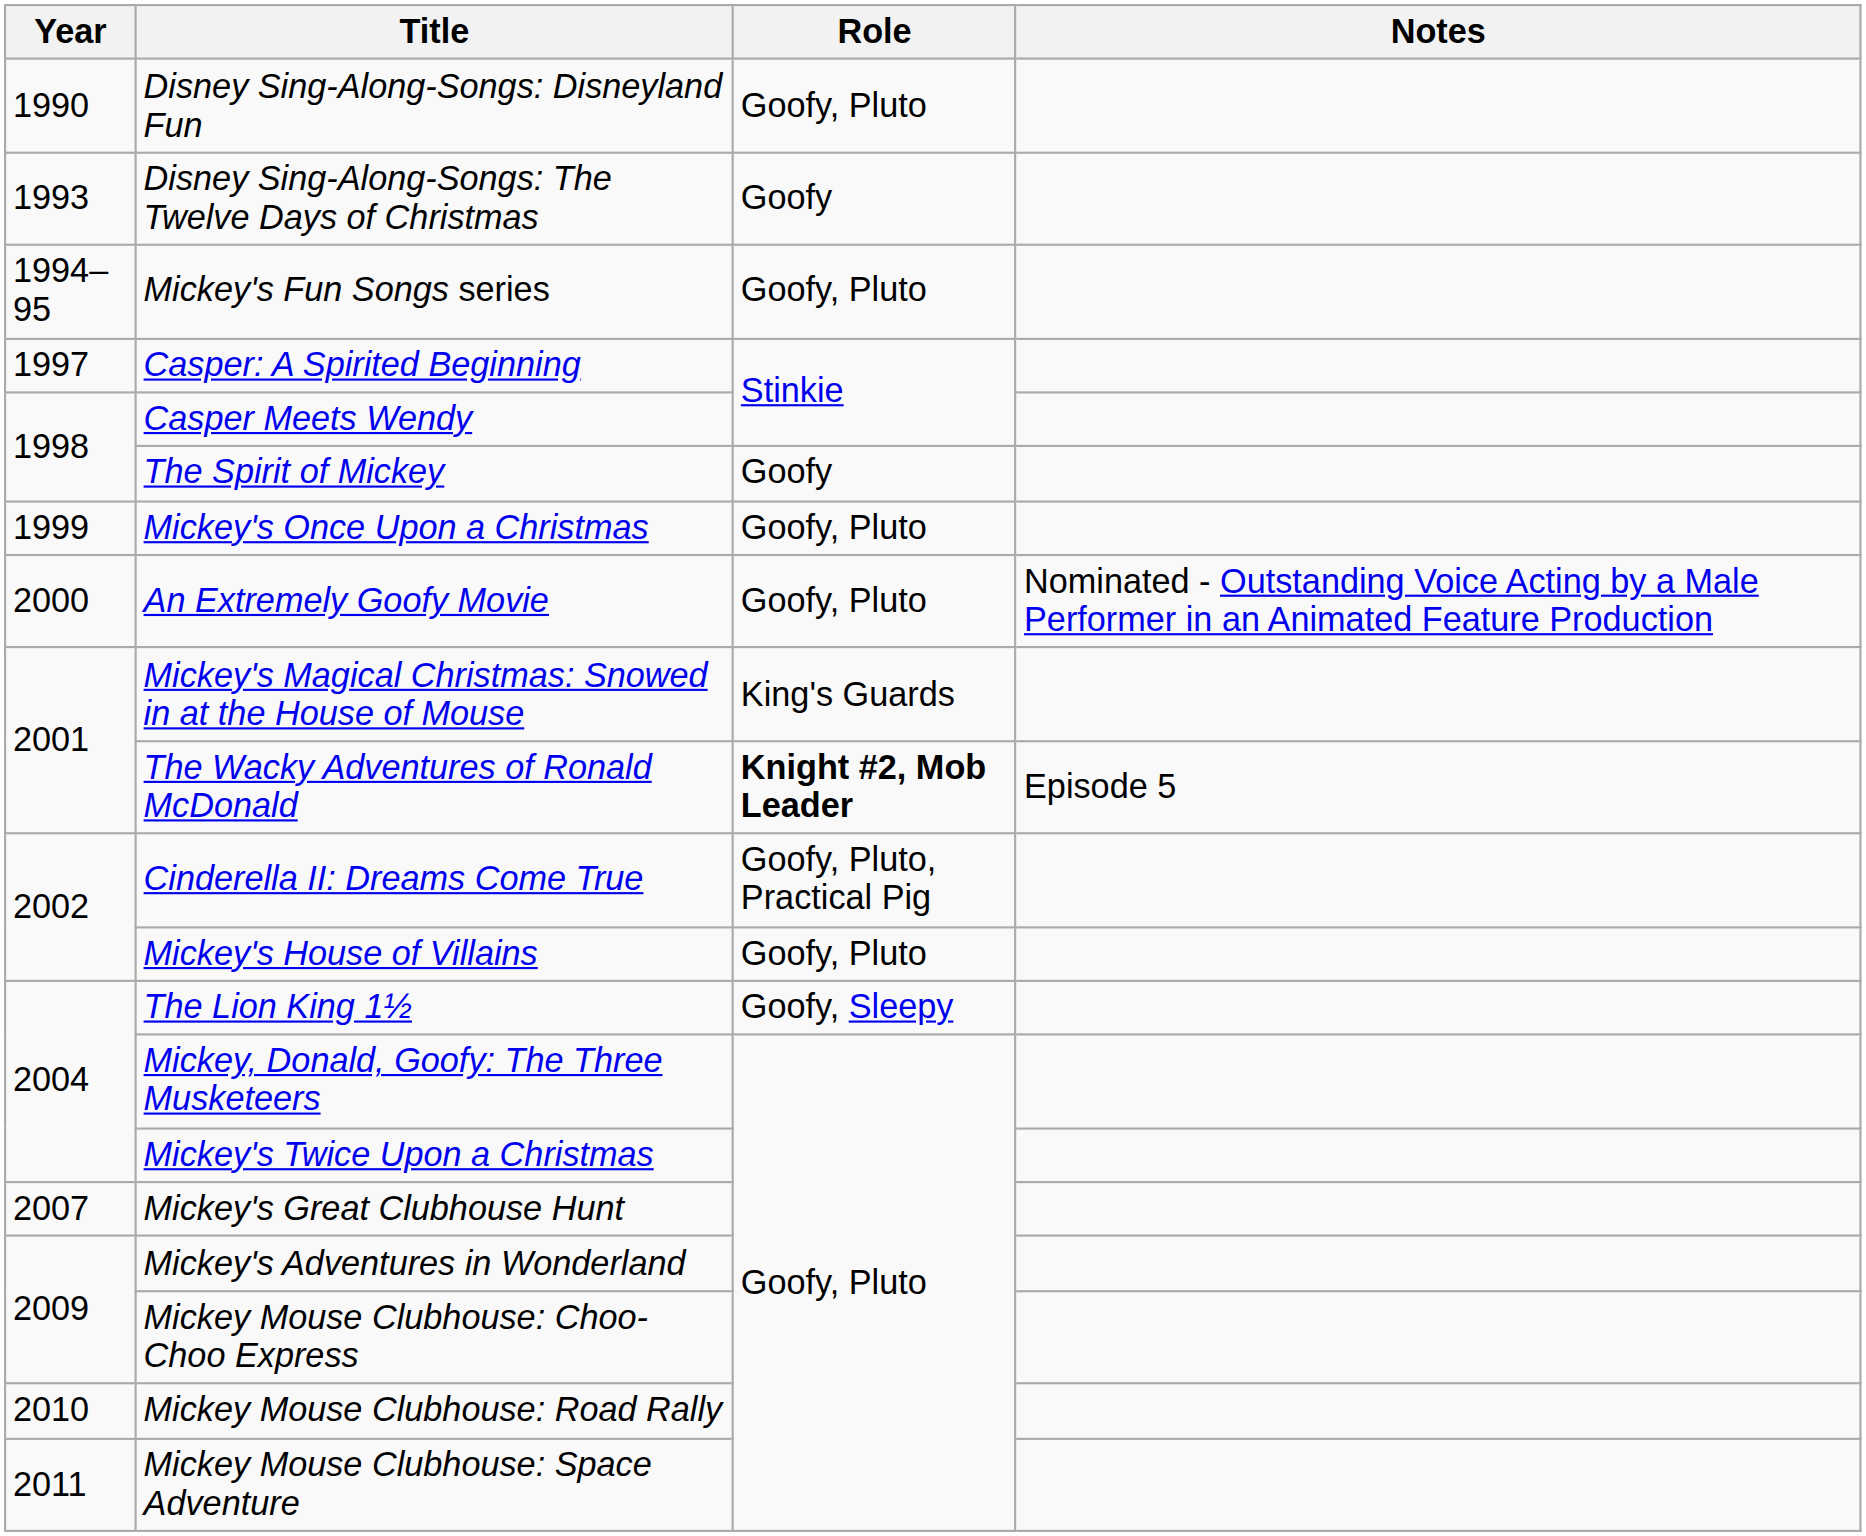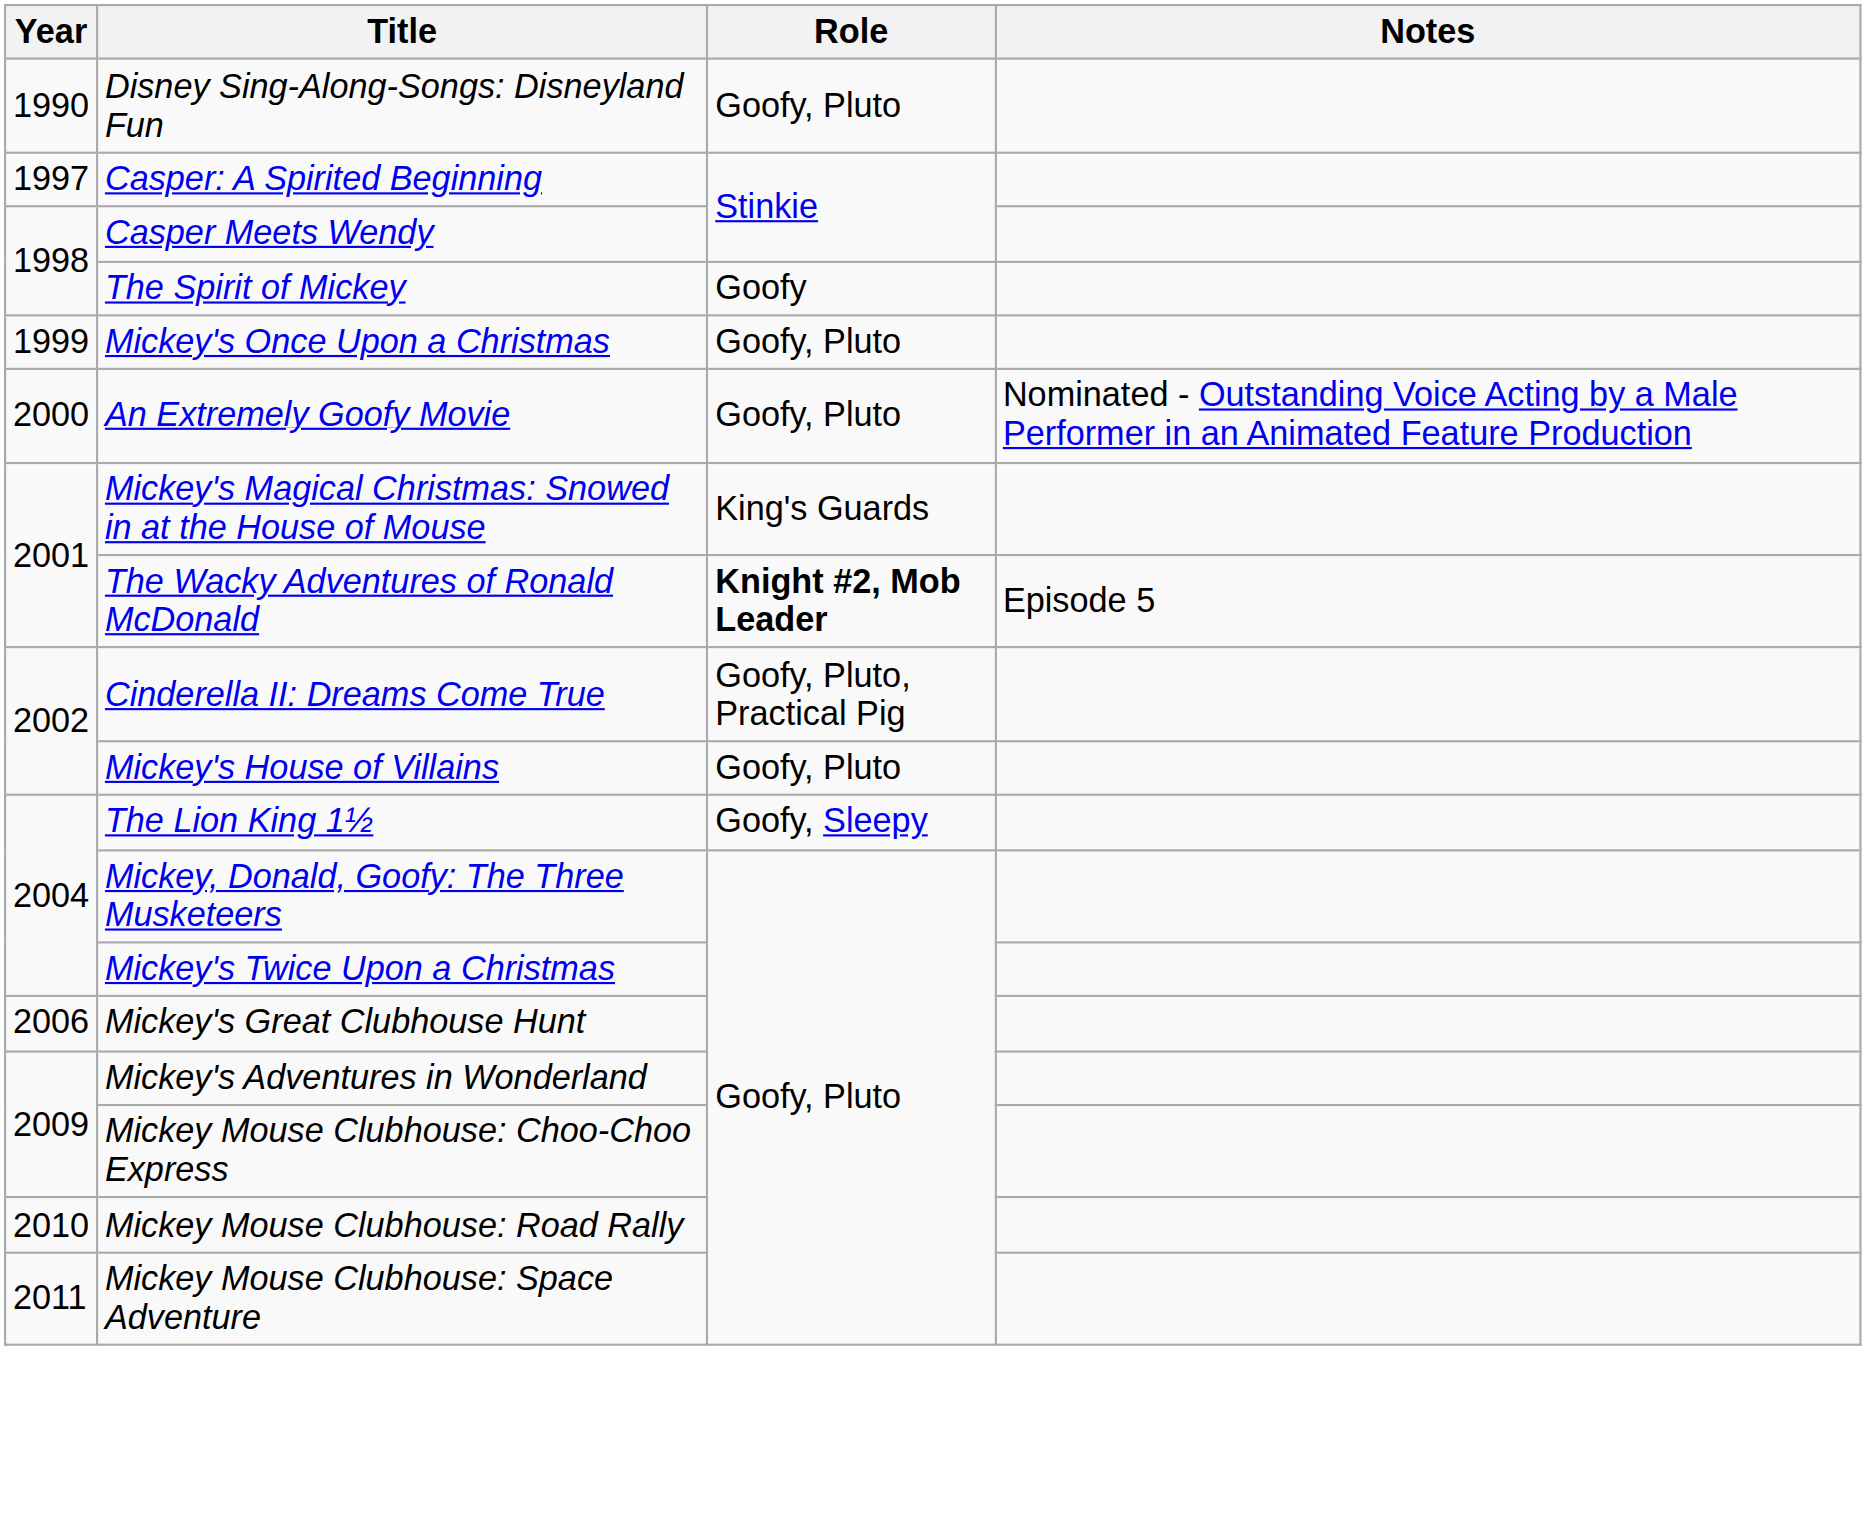 <table class = "wikitable sortable">
 <tr>
 <th>Year</th>
 <th>Title</th>
 <th>Role</th>
 <th class = "unsortable">Notes</th>
 </tr>
 <tr>
 <td>1990</td>
 <td><em>Disney Sing-Along-Songs: Disneyland Fun</em></td>
-<td>Goofy, Pluto</td>
-<td> </td>
-</tr>
-<tr>
-<td>1993</td>
-<td><em>Disney Sing-Along-Songs: The Twelve Days of Christmas</em></td>
-<td>Goofy</td>
-<td> </td>
-</tr>
-<tr>
-<td>1994–95</td>
-<td><em>Mickey's Fun Songs</em> series</td>
 <td>Goofy, Pluto</td>
 <td> </td>
 </tr>
 <tr>
 <td>1997</td>
 <td><em><a href='#'>Casper: A Spirited Beginning</a></em></td>
 <td rowspan="2"><a href='#'>Stinkie</a></td>
 <td> </td>
 </tr>
 <tr>
 <td rowspan="2">1998</td>
 <td><em><a href='#'>Casper Meets Wendy</a></em></td>
 <td> </td>
 </tr>
 <tr>
 <td><em><a href='#'>The Spirit of Mickey</a></em></td>
 <td>Goofy</td>
 <td> </td>
 </tr>
 <tr>
 <td>1999</td>
 <td><em><a href='#'>Mickey's Once Upon a Christmas</a></em></td>
 <td>Goofy, Pluto</td>
 <td> </td>
 </tr>
 <tr>
 <td>2000</td>
 <td><em><a href='#'>An Extremely Goofy Movie</a></em></td>
 <td>Goofy, Pluto</td>
 <td>Nominated - <a href='#'>Outstanding Voice Acting by a Male Performer in an Animated Feature Production</a></td>
 </tr>
 <tr>
 <td rowspan="2">2001</td>
 <td><em><a href='#'>Mickey's Magical Christmas: Snowed in at the House of Mouse</a></em></td>
 <td>King's Guards</td>
 <td> </td>
 </tr>
 <tr>
 <td><em><a href='#'>The Wacky Adventures of Ronald McDonald</a></em></td>
 <td><strong>Knight #2, Mob Leader</strong></td>
 <td>Episode 5</td>
 </tr>
 <tr>
 <td rowspan="2">2002</td>
 <td><em><a href='#'>Cinderella II: Dreams Come True</a></em></td>
 <td>Goofy, Pluto, Practical Pig</td>
 <td> </td>
 </tr>
 <tr>
 <td><em><a href='#'>Mickey's House of Villains</a></em></td>
 <td>Goofy, Pluto</td>
 <td> </td>
 </tr>
 <tr>
 <td rowspan="3">2004</td>
 <td><em><a href='#'>The Lion King 1½</a></em></td>
 <td>Goofy, <a href='#'>Sleepy</a></td>
 <td> </td>
 </tr>
 <tr>
 <td><em><a href='#'>Mickey, Donald, Goofy: The Three Musketeers</a></em></td>
 <td rowspan="7">Goofy, Pluto</td>
 <td> </td>
 </tr>
 <tr>
 <td><em><a href='#'>Mickey's Twice Upon a Christmas</a></em></td>
 <td> </td>
 </tr>
 <tr>
-<td>2007</td>
+<td>2006</td>
 <td><em>Mickey's Great Clubhouse Hunt</em></td>
 <td> </td>
 </tr>
 <tr>
 <td rowspan="2">2009</td>
 <td><em>Mickey's Adventures in Wonderland</em></td>
 <td> </td>
 </tr>
 <tr>
 <td><em>Mickey Mouse Clubhouse: Choo-Choo Express</em></td>
 <td> </td>
 </tr>
 <tr>
 <td>2010</td>
 <td><em>Mickey Mouse Clubhouse: Road Rally</em></td>
 <td> </td>
 </tr>
 <tr>
 <td>2011</td>
 <td><em>Mickey Mouse Clubhouse: Space Adventure</em></td>
 <td> </td>
 </tr>
 </table>
